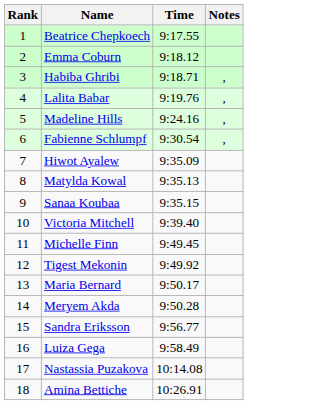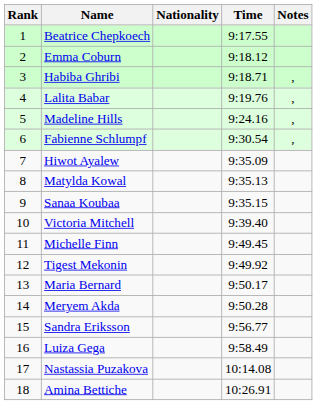 <table class="wikitable sortable" style="text-align:center">
 <tr>
 <th>Rank</th>
 <th>Name</th>
+<th>Nationality</th>
 <th>Time</th>
 <th>Notes</th>
 </tr>
 <tr style="background:#cfc;">
 <td>1</td>
 <td align=left><a href='#'>Beatrice Chepkoech</a></td>
+<td align=left></td>
 <td>9:17.55</td>
 <td></td>
 </tr>
 <tr style="background:#cfc;">
 <td>2</td>
 <td align=left><a href='#'>Emma Coburn</a></td>
+<td align=left></td>
 <td>9:18.12</td>
 <td></td>
 </tr>
 <tr style="background:#cfc;">
 <td>3</td>
 <td align=left><a href='#'>Habiba Ghribi</a></td>
+<td align=left></td>
 <td>9:18.71</td>
 <td>, </td>
 </tr>
 <tr style="background:#dfd;">
 <td>4</td>
 <td align=left><a href='#'>Lalita Babar</a></td>
+<td align=left></td>
 <td>9:19.76</td>
 <td>, </td>
 </tr>
 <tr style="background:#dfd;">
 <td>5</td>
 <td align=left><a href='#'>Madeline Hills</a></td>
+<td align=left></td>
 <td>9:24.16</td>
 <td>, </td>
 </tr>
 <tr style="background:#dfd;">
 <td>6</td>
 <td align=left><a href='#'>Fabienne Schlumpf</a></td>
+<td align=left></td>
 <td>9:30.54</td>
 <td>, </td>
 </tr>
 <tr>
 <td>7</td>
 <td align=left><a href='#'>Hiwot Ayalew</a></td>
+<td align=left></td>
 <td>9:35.09</td>
 <td></td>
 </tr>
 <tr>
 <td>8</td>
 <td align=left><a href='#'>Matylda Kowal</a></td>
+<td align=left></td>
 <td>9:35.13</td>
 <td></td>
 </tr>
 <tr>
 <td>9</td>
 <td align=left><a href='#'>Sanaa Koubaa</a></td>
+<td align=left></td>
 <td>9:35.15</td>
 <td></td>
 </tr>
 <tr>
 <td>10</td>
 <td align=left><a href='#'>Victoria Mitchell</a></td>
+<td align=left></td>
 <td>9:39.40</td>
 <td></td>
 </tr>
 <tr>
 <td>11</td>
 <td align=left><a href='#'>Michelle Finn</a></td>
+<td align=left></td>
 <td>9:49.45</td>
 <td></td>
 </tr>
 <tr>
 <td>12</td>
 <td align=left><a href='#'>Tigest Mekonin</a></td>
+<td align=left></td>
 <td>9:49.92</td>
 <td></td>
 </tr>
 <tr>
 <td>13</td>
 <td align=left><a href='#'>Maria Bernard</a></td>
+<td align=left></td>
 <td>9:50.17</td>
 <td></td>
 </tr>
 <tr>
 <td>14</td>
 <td align=left><a href='#'>Meryem Akda</a></td>
+<td align=left></td>
 <td>9:50.28</td>
 <td></td>
 </tr>
 <tr>
 <td>15</td>
 <td align=left><a href='#'>Sandra Eriksson</a></td>
+<td align=left></td>
 <td>9:56.77</td>
 <td></td>
 </tr>
 <tr>
 <td>16</td>
 <td align=left><a href='#'>Luiza Gega</a></td>
+<td align=left></td>
 <td>9:58.49</td>
 <td></td>
 </tr>
 <tr>
 <td>17</td>
 <td align=left><a href='#'>Nastassia Puzakova</a></td>
+<td align=left></td>
 <td>10:14.08</td>
 <td></td>
 </tr>
 <tr>
 <td>18</td>
 <td align=left><a href='#'>Amina Bettiche</a></td>
+<td align=left></td>
 <td>10:26.91</td>
 <td></td>
 </tr>
 </table>
